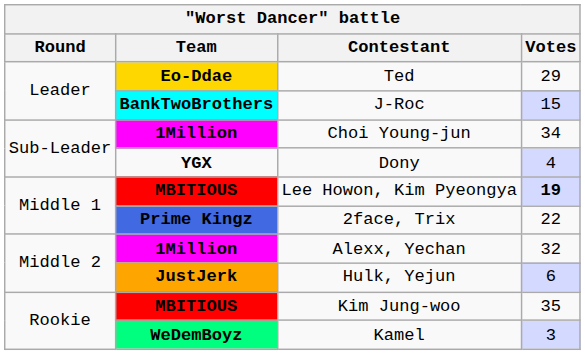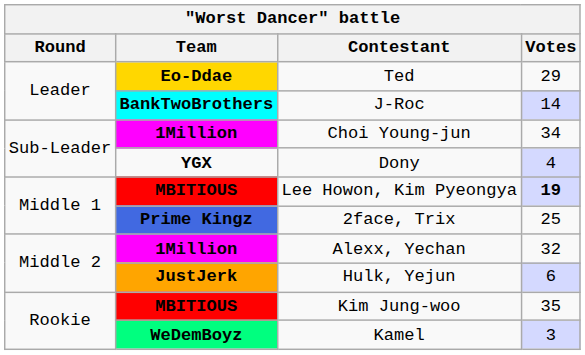 <table class="wikitable mw-collapsible mw-collapsed"  style="text-align:center; font-size:90%">
 <tr>
 <th colspan="4">"Worst Dancer" battle</th>
 </tr>
 <tr style="background:#f2f2f2;">
 <th scope="col">Round</th>
 <th scope="col">Team</th>
 <th scope="col">Contestant</th>
 <th scope="col">Votes</th>
 </tr>
 <tr>
 <td rowspan="2">Leader</td>
 <td style="background:gold"><strong>Eo-Ddae</strong></td>
 <td>Ted</td>
 <td>29</td>
 </tr>
 <tr>
 <td style="background:aqua"><strong>BankTwoBrothers</strong></td>
 <td>J-Roc</td>
-<td style="background:#D4D9FF">15</td>
+<td style="background:#D4D9FF">14</td>
 </tr>
 <tr>
 <td rowspan="2">Sub-Leader</td>
 <td style="background:magenta"><strong>1Million</strong></td>
 <td>Choi Young-jun</td>
 <td>34</td>
 </tr>
 <tr>
 <td style="background:#white"><strong>YGX</strong></td>
 <td>Dony</td>
 <td style="background:#D4D9FF">4</td>
 </tr>
 <tr>
 <td rowspan="2">Middle 1</td>
 <td style="background:red"><strong>MBITIOUS</strong></td>
 <td>Lee Howon, Kim Pyeongya</td>
 <td style="background:#D4D9FF"><strong>19</strong></td>
 </tr>
 <tr>
 <td style="background:royalblue"><strong>Prime Kingz</strong></td>
 <td>2face, Trix</td>
-<td>22</td>
+<td>25</td>
 </tr>
 <tr>
 <td rowspan="2">Middle 2</td>
 <td style="background:magenta"><strong>1Million</strong></td>
 <td>Alexx, Yechan</td>
 <td>32</td>
 </tr>
 <tr>
 <td style="background:orange"><strong>JustJerk</strong></td>
 <td>Hulk, Yejun</td>
 <td style="background:#D4D9FF">6</td>
 </tr>
 <tr>
 <td rowspan="2">Rookie</td>
 <td style="background:red"><strong>MBITIOUS</strong></td>
 <td>Kim Jung-woo</td>
 <td>35</td>
 </tr>
 <tr>
 <td style="background:springgreen"><strong>WeDemBoyz</strong></td>
 <td>Kamel</td>
 <td style="background:#D4D9FF">3</td>
 </tr>
 </table>
